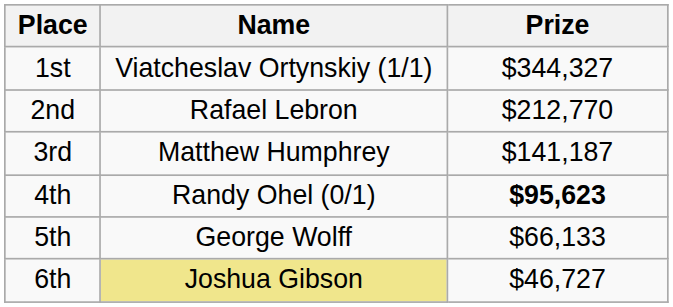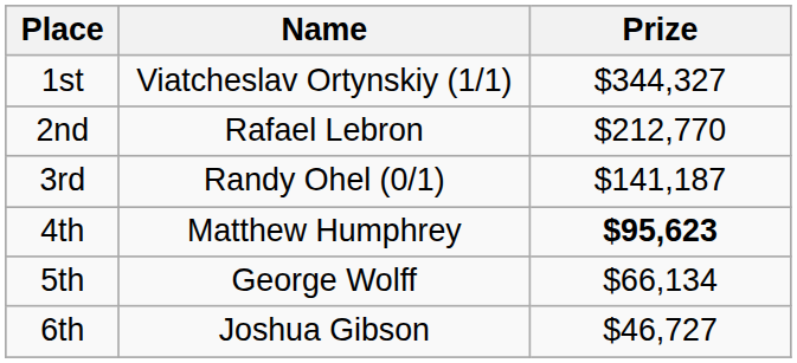 <table class="wikitable">
 <tr>
 <th width="50">Place</th>
 <th width="200">Name</th>
 <th width="125">Prize</th>
 </tr>
 <tr>
 <td align = "center">1st</td>
 <td align = "center">Viatcheslav Ortynskiy (1/1)</td>
 <td align = "center">$344,327</td>
 </tr>
 <tr>
 <td align = "center">2nd</td>
 <td align = "center">Rafael Lebron</td>
 <td align = "center">$212,770</td>
 </tr>
 <tr>
 <td align = "center">3rd</td>
-<td align = "center">Matthew Humphrey</td>
+<td align = "center">Randy Ohel (0/1)</td>
 <td align = "center">$141,187</td>
 </tr>
 <tr>
 <td align = "center">4th</td>
-<td align = "center">Randy Ohel (0/1)</td>
+<td align = "center">Matthew Humphrey</td>
 <td align = "center"><strong>$95,623</strong></td>
 </tr>
 <tr>
 <td align = "center">5th</td>
 <td align = "center">George Wolff</td>
-<td align = "center">$66,133</td>
+<td align = "center">$66,134</td>
 </tr>
 <tr>
 <td align = "center">6th</td>
-<td align = "center" style="background: khaki;">Joshua Gibson</td>
+<td align = "center">Joshua Gibson</td>
 <td align = "center">$46,727</td>
 </tr>
 </table>
